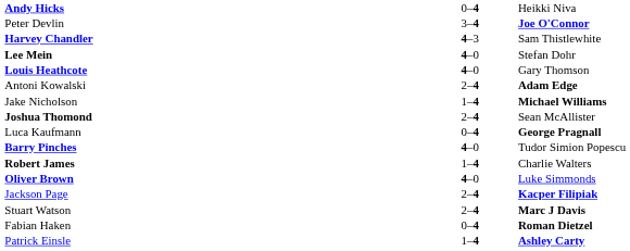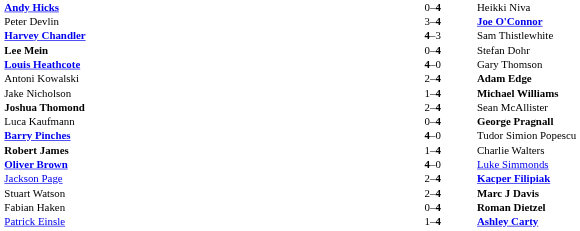 <table width="100%" cellspacing="1">
 <tr>
 <th width=45%></th>
 <th width=10%></th>
 <th width=45%></th>
 </tr>
 <tr>
 <td> <strong><a href='#'>Andy Hicks</a></strong></td>
 <td align="center">0–<strong>4</strong></td>
 <td> Heikki Niva</td>
 </tr>
 <tr>
 <td> Peter Devlin</td>
 <td align="center">3–<strong>4</strong></td>
 <td> <strong><a href='#'>Joe O'Connor</a></strong></td>
 </tr>
 <tr>
 <td> <strong><a href='#'>Harvey Chandler</a></strong></td>
 <td align="center"><strong>4</strong>–3</td>
 <td> Sam Thistlewhite</td>
 </tr>
 <tr>
 <td> <strong>Lee Mein</strong></td>
-<td align="center"><strong>4</strong>–0</td>
+<td align="center">0–<strong>4</strong></td>
 <td> Stefan Dohr</td>
 </tr>
 <tr>
 <td> <strong><a href='#'>Louis Heathcote</a></strong></td>
 <td align="center"><strong>4</strong>–0</td>
 <td> Gary Thomson</td>
 </tr>
 <tr>
 <td> Antoni Kowalski</td>
 <td align="center">2–<strong>4</strong></td>
 <td> <strong>Adam Edge</strong></td>
 </tr>
 <tr>
 <td> Jake Nicholson</td>
 <td align="center">1–<strong>4</strong></td>
 <td> <strong>Michael Williams</strong></td>
 </tr>
 <tr>
 <td> <strong>Joshua Thomond</strong></td>
 <td align="center">2–<strong>4</strong></td>
 <td> Sean McAllister</td>
 </tr>
 <tr>
 <td> Luca Kaufmann</td>
 <td align="center">0–<strong>4</strong></td>
 <td> <strong>George Pragnall</strong></td>
 </tr>
 <tr>
 <td> <strong><a href='#'>Barry Pinches</a></strong></td>
 <td align="center"><strong>4</strong>–0</td>
 <td> Tudor Simion Popescu</td>
 </tr>
 <tr>
 <td> <strong>Robert James</strong></td>
 <td align="center">1–<strong>4</strong></td>
 <td> Charlie Walters</td>
 </tr>
 <tr>
 <td> <strong><a href='#'>Oliver Brown</a></strong></td>
 <td align="center"><strong>4</strong>–0</td>
 <td> <a href='#'>Luke Simmonds</a></td>
 </tr>
 <tr>
 <td> <a href='#'>Jackson Page</a></td>
 <td align="center">2–<strong>4</strong></td>
 <td> <strong><a href='#'>Kacper Filipiak</a></strong></td>
 </tr>
 <tr>
 <td> Stuart Watson</td>
 <td align="center">2–<strong>4</strong></td>
 <td> <strong>Marc J Davis</strong></td>
 </tr>
 <tr>
 <td> Fabian Haken</td>
 <td align="center">0–<strong>4</strong></td>
 <td> <strong>Roman Dietzel</strong></td>
 </tr>
 <tr>
 <td> <a href='#'>Patrick Einsle</a></td>
 <td align="center">1–<strong>4</strong></td>
 <td> <strong><a href='#'>Ashley Carty</a></strong></td>
 </tr>
 </table>
